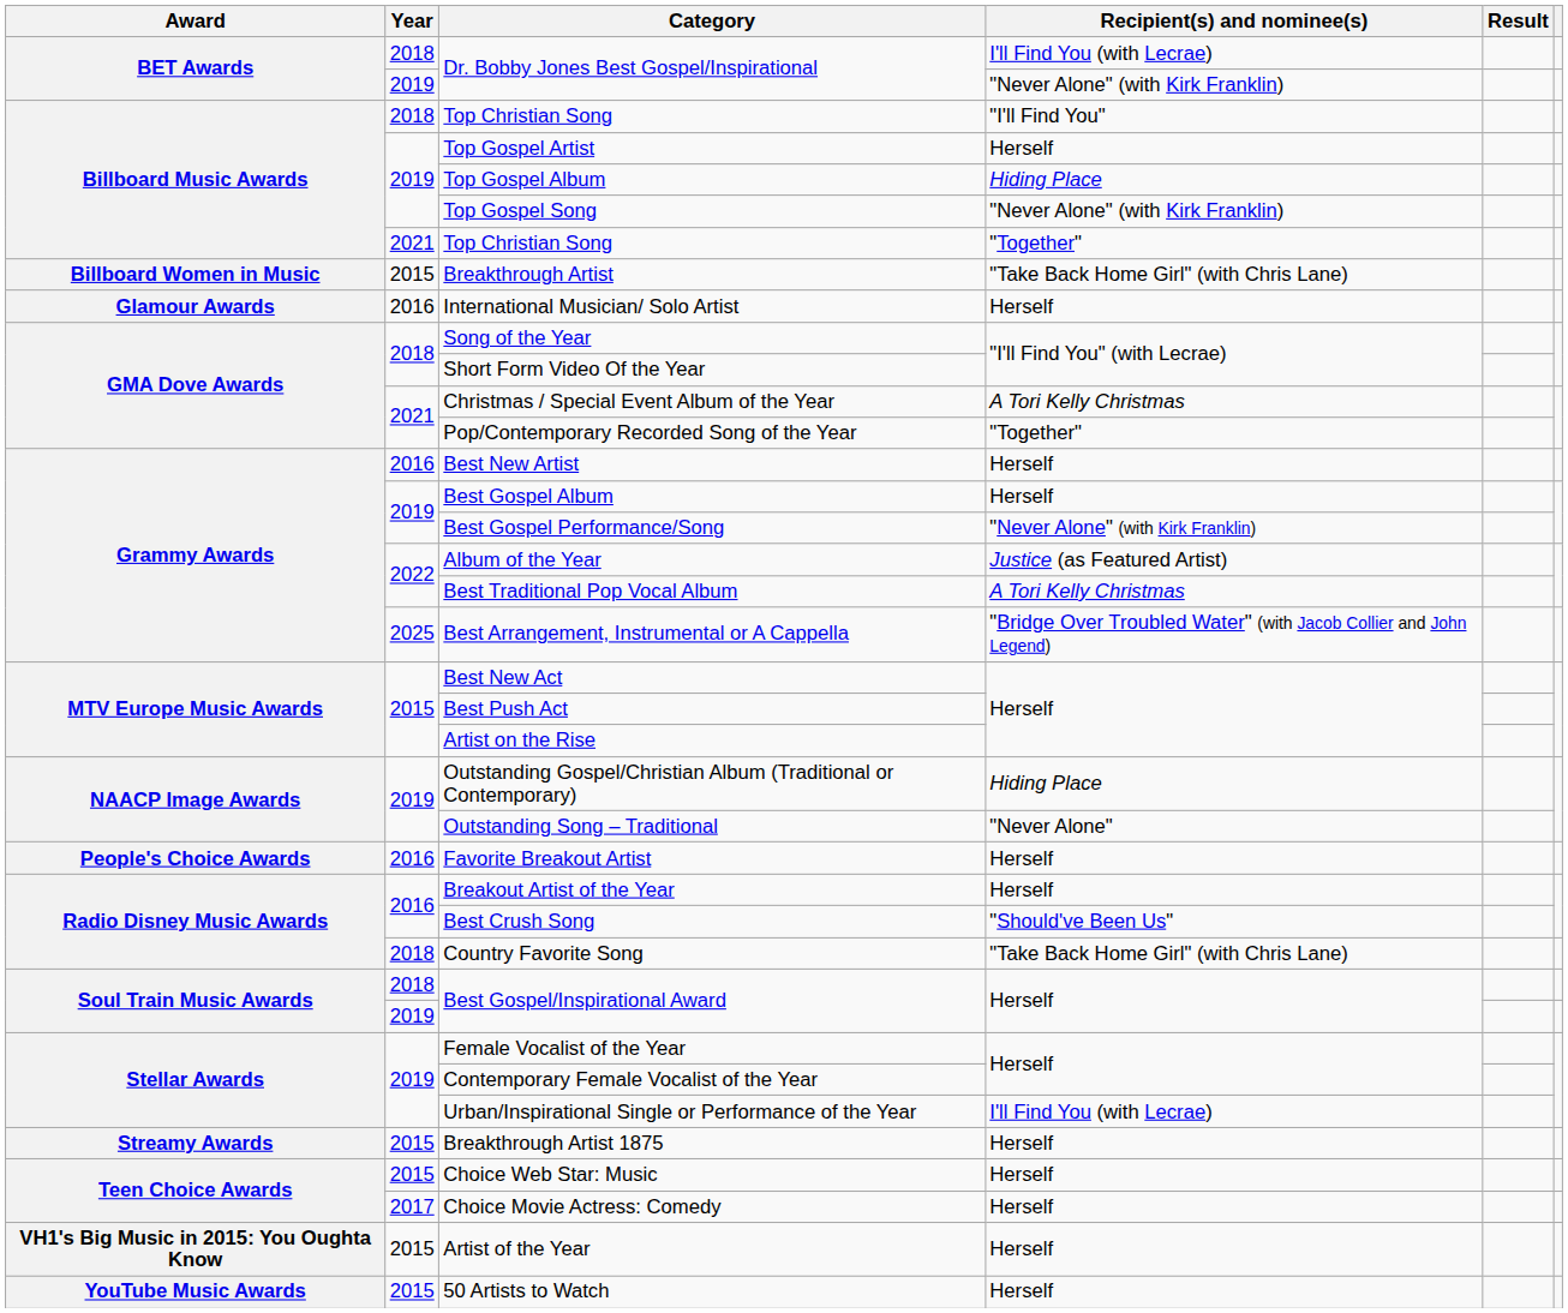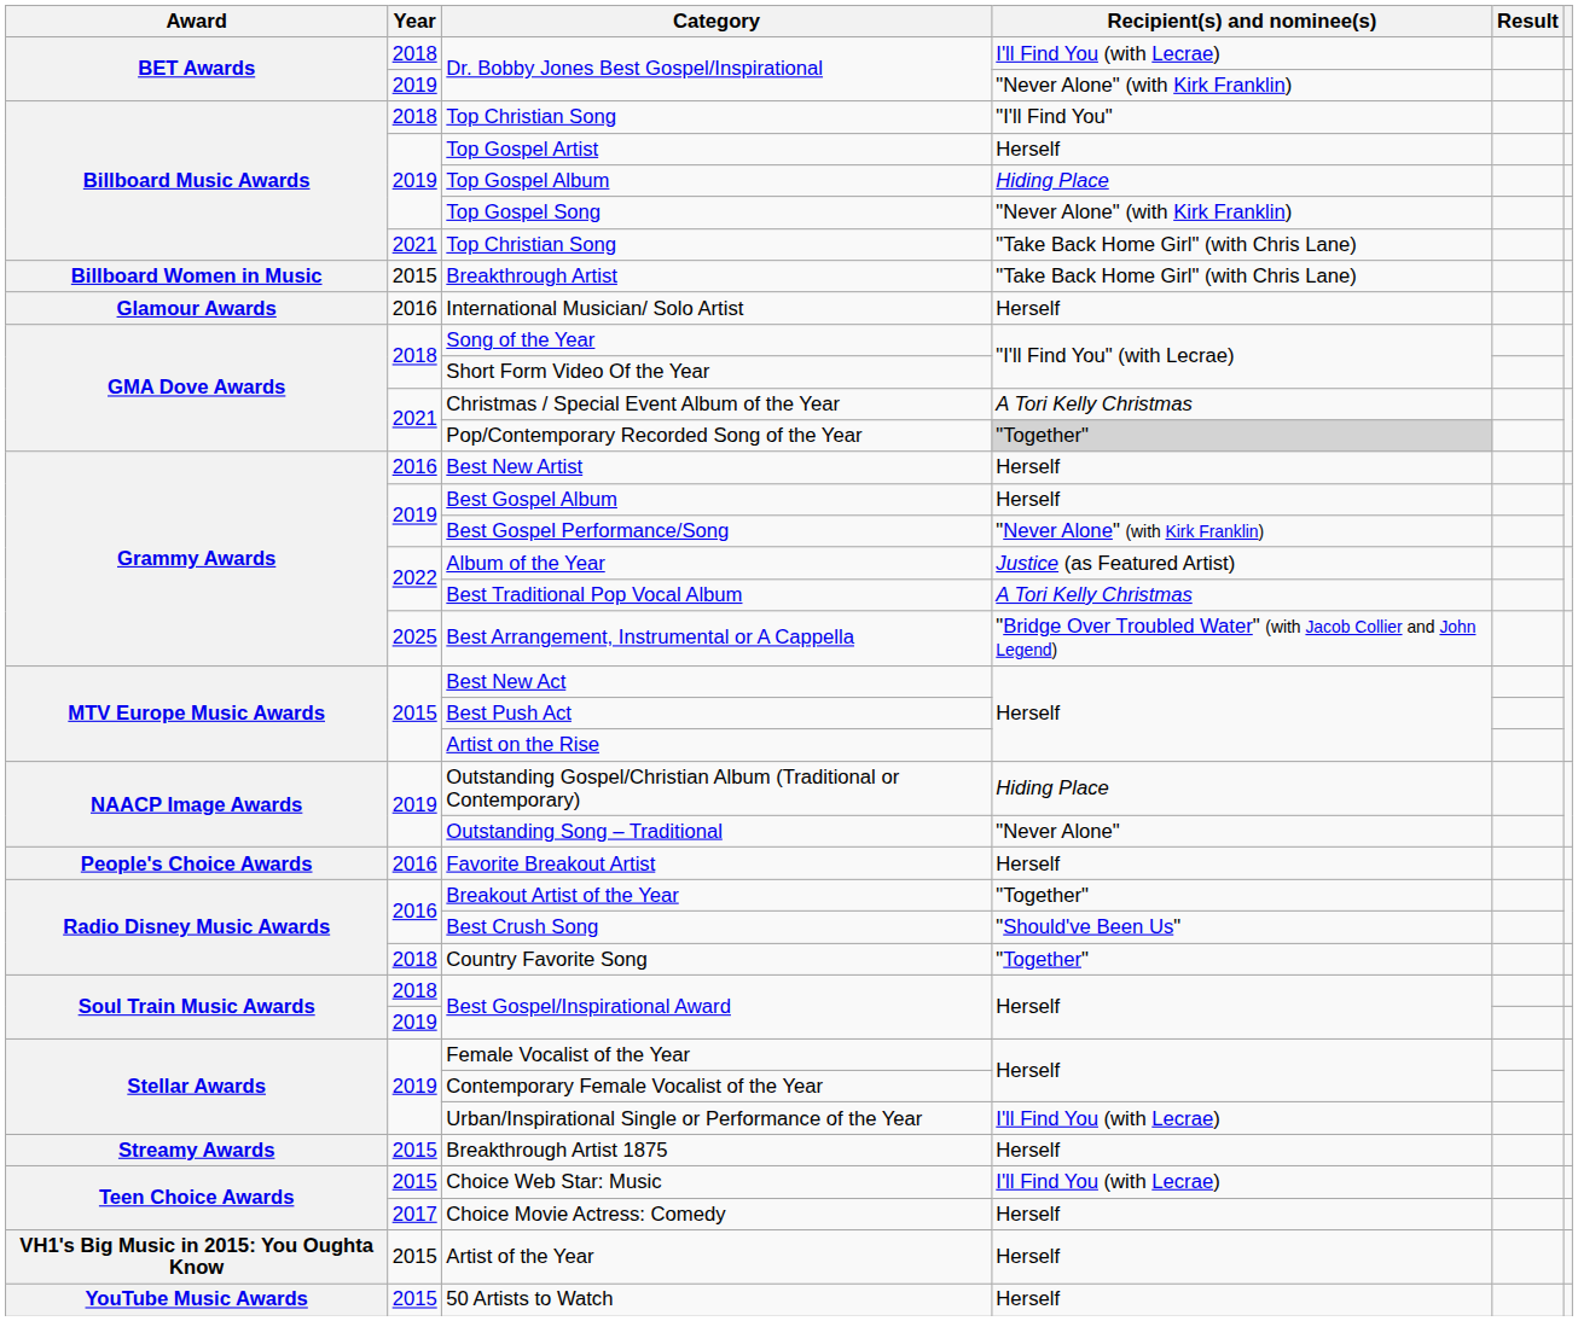 <table class="wikitable sortable plainrowheaders">
 <tr style="background:#ccc; text-align:center;">
 <th scope="col">Award</th>
 <th scope="col">Year</th>
 <th scope="col">Category</th>
 <th scope="col">Recipient(s) and nominee(s)</th>
 <th scope="col">Result</th>
 <th scope="col" class="unsortable"></th>
 </tr>
 <tr>
 <th scope="row" rowspan="2"><a href='#'>BET Awards</a></th>
 <td><a href='#'>2018</a></td>
 <td rowspan="2"><a href='#'>Dr. Bobby Jones Best Gospel/Inspirational</a></td>
 <td><a href='#'>I'll Find You</a> (with <a href='#'>Lecrae</a>)</td>
 <td></td>
 <td></td>
 </tr>
 <tr>
 <td><a href='#'>2019</a></td>
 <td>"Never Alone" (with <a href='#'>Kirk Franklin</a>)</td>
 <td></td>
 <td></td>
 </tr>
 <tr>
 <th scope="row" rowspan="5"><a href='#'>Billboard Music Awards</a></th>
 <td><a href='#'>2018</a></td>
 <td><a href='#'>Top Christian Song</a></td>
 <td>"I'll Find You"</td>
 <td></td>
 <td></td>
 </tr>
 <tr>
 <td rowspan="3"><a href='#'>2019</a></td>
 <td><a href='#'>Top Gospel Artist</a></td>
 <td>Herself</td>
 <td></td>
 <td></td>
 </tr>
 <tr>
 <td><a href='#'>Top Gospel Album</a></td>
 <td><em><a href='#'>Hiding Place</a></em></td>
 <td></td>
 <td></td>
 </tr>
 <tr>
 <td><a href='#'>Top Gospel Song</a></td>
 <td>"Never Alone" (with <a href='#'>Kirk Franklin</a>)</td>
 <td></td>
 <td></td>
 </tr>
 <tr>
 <td><a href='#'>2021</a></td>
 <td><a href='#'>Top Christian Song</a></td>
-<td>"<a href='#'>Together</a>"</td>
+<td>"Take Back Home Girl"	(with Chris Lane)</td>
 <td></td>
 <td></td>
 </tr>
 <tr>
 <th scope="row"><a href='#'>Billboard Women in Music</a></th>
 <td>2015</td>
 <td><a href='#'>Breakthrough Artist</a></td>
 <td>"Take Back Home Girl"	(with Chris Lane)</td>
 <td></td>
 <td></td>
 </tr>
 <tr>
 <th scope="row"><a href='#'>Glamour Awards</a></th>
 <td>2016</td>
 <td>International Musician/ Solo Artist</td>
 <td>Herself</td>
 <td></td>
 <td></td>
 </tr>
 <tr>
 <th scope="row" rowspan="4"><a href='#'>GMA Dove Awards</a></th>
 <td rowspan="2"><a href='#'>2018</a></td>
 <td><a href='#'>Song of the Year</a></td>
 <td rowspan="2">"I'll Find You" (with Lecrae)</td>
 <td></td>
 <td rowspan="2"></td>
 </tr>
 <tr>
 <td>Short Form Video Of the Year</td>
 <td></td>
 </tr>
 <tr>
 <td rowspan="2"><a href='#'>2021</a></td>
 <td>Christmas / Special Event Album of the Year</td>
 <td><em>A Tori Kelly Christmas</em></td>
 <td></td>
 <td rowspan="2"></td>
 </tr>
 <tr>
 <td>Pop/Contemporary Recorded Song of the Year</td>
-<td>"Together"</td>
+<td style="background: lightgrey;">"Together"</td>
 <td></td>
 </tr>
 <tr>
 <th scope="row" rowspan="6"><a href='#'>Grammy Awards</a></th>
 <td><a href='#'>2016</a></td>
 <td><a href='#'>Best New Artist</a></td>
 <td>Herself</td>
 <td></td>
 <td align="center"></td>
 </tr>
 <tr>
 <td rowspan="2"><a href='#'>2019</a></td>
 <td><a href='#'>Best Gospel Album</a></td>
 <td>Herself</td>
 <td></td>
 <td rowspan="2" align="center"></td>
 </tr>
 <tr>
 <td><a href='#'>Best Gospel Performance/Song</a></td>
 <td>"<a href='#'>Never Alone</a>" <small>(with <a href='#'>Kirk Franklin</a>)</small></td>
 <td></td>
 </tr>
 <tr>
 <td rowspan="2"><a href='#'>2022</a></td>
 <td><a href='#'>Album of the Year</a></td>
 <td><em><a href='#'>Justice</a></em> (as Featured Artist)</td>
 <td></td>
 <td rowspan="2"></td>
 </tr>
 <tr>
 <td><a href='#'>Best Traditional Pop Vocal Album</a></td>
 <td><em><a href='#'>A Tori Kelly Christmas</a></em></td>
 <td></td>
 </tr>
 <tr>
 <td><a href='#'>2025</a></td>
 <td><a href='#'>Best Arrangement, Instrumental or A Cappella</a></td>
 <td>"<a href='#'>Bridge Over Troubled Water</a>" <small>(with <a href='#'>Jacob Collier</a> and <a href='#'>John Legend</a>)</small></td>
 <td></td>
 <td></td>
 </tr>
 <tr>
 <th scope="row" rowspan="3"><a href='#'>MTV Europe Music Awards</a></th>
 <td rowspan="3"><a href='#'>2015</a></td>
 <td><a href='#'>Best New Act</a></td>
 <td rowspan="3">Herself</td>
 <td></td>
 <td rowspan="3"></td>
 </tr>
 <tr>
 <td><a href='#'>Best Push Act</a></td>
 <td></td>
 </tr>
 <tr>
 <td><a href='#'>Artist on the Rise</a></td>
 <td></td>
 </tr>
 <tr>
 <th scope="row" rowspan="2"><a href='#'>NAACP Image Awards</a></th>
 <td rowspan="2"><a href='#'>2019</a></td>
 <td>Outstanding Gospel/Christian Album (Traditional or Contemporary)</td>
 <td><em>Hiding Place</em></td>
 <td></td>
 <td rowspan="2"></td>
 </tr>
 <tr>
 <td><a href='#'>Outstanding Song – Traditional</a></td>
 <td>"Never Alone"</td>
 <td></td>
 </tr>
 <tr>
 <th scope="row"><a href='#'>People's Choice Awards</a></th>
 <td><a href='#'>2016</a></td>
 <td><a href='#'>Favorite Breakout Artist</a></td>
 <td>Herself</td>
 <td></td>
 <td></td>
 </tr>
 <tr>
 <th scope="row" rowspan="3"><a href='#'>Radio Disney Music Awards</a></th>
 <td rowspan="2"><a href='#'>2016</a></td>
 <td><a href='#'>Breakout Artist of the Year</a></td>
-<td>Herself</td>
+<td>"Together"</td>
 <td></td>
 <td rowspan="2"></td>
 </tr>
 <tr>
 <td><a href='#'>Best Crush Song</a></td>
 <td>"<a href='#'>Should've Been Us</a>"</td>
 <td></td>
 </tr>
 <tr>
 <td><a href='#'>2018</a></td>
 <td>Country Favorite Song</td>
-<td>"Take Back Home Girl"	(with Chris Lane)</td>
+<td>"<a href='#'>Together</a>"</td>
 <td></td>
 <td></td>
 </tr>
 <tr>
 <th scope="row" rowspan="2"><a href='#'>Soul Train Music Awards</a></th>
 <td><a href='#'>2018</a></td>
 <td rowspan="2"><a href='#'>Best Gospel/Inspirational Award</a></td>
 <td rowspan="2">Herself</td>
 <td></td>
 <td></td>
 </tr>
 <tr>
 <td><a href='#'>2019</a></td>
 <td></td>
 <td></td>
 </tr>
 <tr>
 <th scope="row" rowspan="3"><a href='#'>Stellar Awards</a></th>
 <td rowspan="3"><a href='#'>2019</a></td>
 <td>Female Vocalist of the Year</td>
 <td rowspan="2">Herself</td>
 <td></td>
 <td rowspan="3"></td>
 </tr>
 <tr>
 <td>Contemporary Female Vocalist of the Year</td>
 <td></td>
 </tr>
 <tr>
 <td>Urban/Inspirational Single or Performance of the Year</td>
 <td><a href='#'>I'll Find You</a> (with <a href='#'>Lecrae</a>)</td>
 <td></td>
 </tr>
 <tr>
 <th scope="row"><a href='#'>Streamy Awards</a></th>
 <td><a href='#'>2015</a></td>
 <td>Breakthrough Artist 1875</td>
 <td>Herself</td>
 <td></td>
 <td></td>
 </tr>
 <tr>
 <th scope="row" rowspan="2"><a href='#'>Teen Choice Awards</a></th>
 <td><a href='#'>2015</a></td>
 <td>Choice Web Star: Music</td>
-<td>Herself</td>
+<td><a href='#'>I'll Find You</a> (with <a href='#'>Lecrae</a>)</td>
 <td></td>
 <td></td>
 </tr>
 <tr>
 <td><a href='#'>2017</a></td>
 <td>Choice Movie Actress: Comedy</td>
 <td>Herself</td>
 <td></td>
 <td></td>
 </tr>
 <tr>
 <th scope="row">VH1's Big Music in 2015: You Oughta Know</th>
 <td>2015</td>
 <td>Artist of the Year</td>
 <td>Herself</td>
 <td></td>
 <td></td>
 </tr>
 <tr>
 <th scope="row"><a href='#'>YouTube Music Awards</a></th>
 <td><a href='#'>2015</a></td>
 <td>50 Artists to Watch</td>
 <td>Herself</td>
 <td></td>
 <td></td>
 </tr>
 </table>
